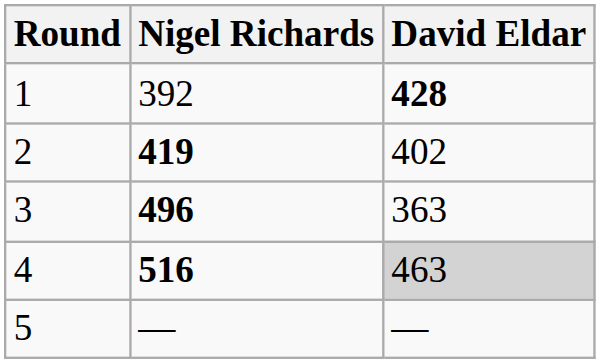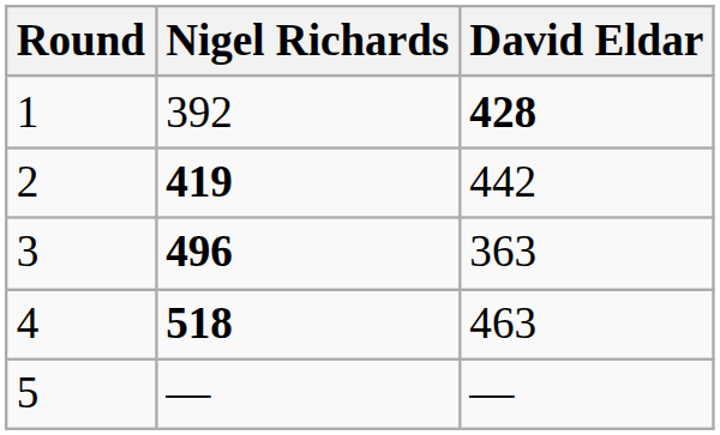 <table class="wikitable sortable">
 <tr>
 <th>Round</th>
 <th>Nigel Richards</th>
 <th>David Eldar</th>
 </tr>
 <tr>
 <td>1</td>
 <td>392</td>
 <td><strong>428</strong></td>
 </tr>
 <tr>
 <td>2</td>
 <td><strong>419</strong></td>
-<td>402</td>
+<td>442</td>
 </tr>
 <tr>
 <td>3</td>
 <td><strong>496</strong></td>
 <td>363</td>
 </tr>
 <tr>
 <td>4</td>
-<td><strong>516</strong></td>
-<td style="background: lightgrey;">463</td>
+<td><strong>518</strong></td>
+<td>463</td>
 </tr>
 <tr>
 <td>5</td>
 <td>—</td>
 <td>—</td>
 </tr>
 </table>
